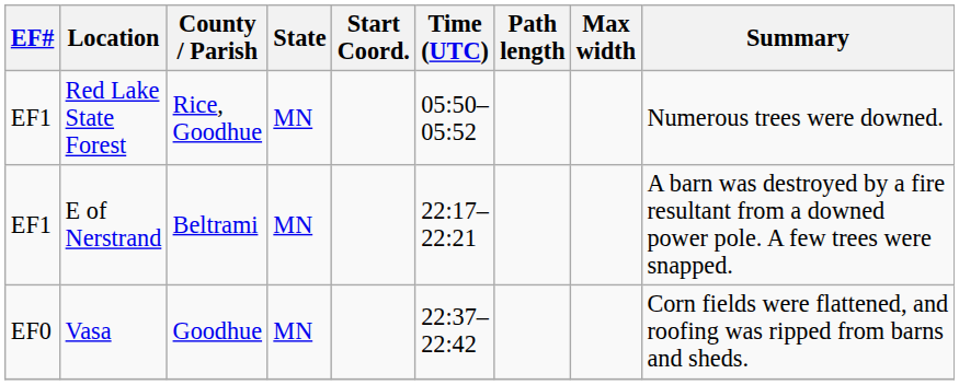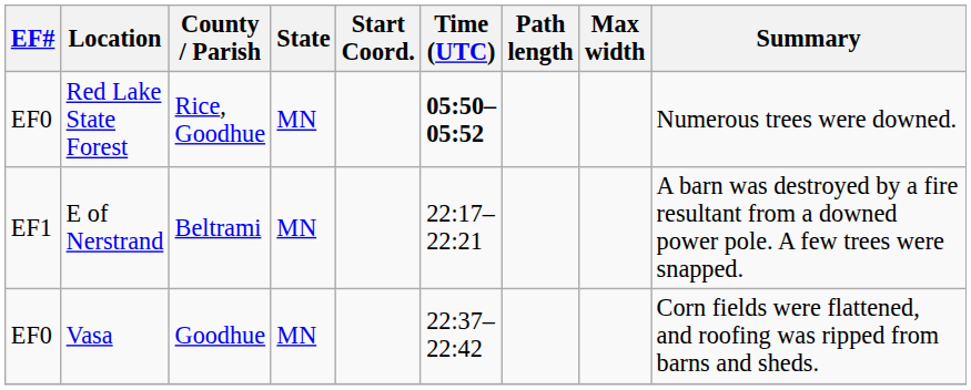 <table class="wikitable sortable" style="width:100%;">
 <tr>
 <th scope="col" style="width:3%; text-align:center;"><a href='#'>EF#</a></th>
 <th scope="col" style="width:7%; text-align:center;" class="unsortable">Location</th>
 <th scope="col" style="width:6%; text-align:center;" class="unsortable">County / Parish</th>
 <th scope="col" style="width:5%; text-align:center;">State</th>
 <th scope="col" style="width:6%; text-align:center;">Start Coord.</th>
 <th scope="col" style="width:6%; text-align:center;">Time (<a href='#'>UTC</a>)</th>
 <th scope="col" style="width:6%; text-align:center;">Path length</th>
 <th scope="col" style="width:6%; text-align:center;">Max width</th>
 <th scope="col" class="unsortable" style="width:48%; text-align:center;">Summary</th>
 </tr>
 <tr>
-<td bgcolor=>EF1</td>
+<td bgcolor=>EF0</td>
 <td><a href='#'>Red Lake State Forest</a></td>
 <td><a href='#'>Rice</a>, <a href='#'>Goodhue</a></td>
 <td><a href='#'>MN</a></td>
 <td></td>
-<td>05:50–05:52</td>
+<td><strong>05:50–05:52</strong></td>
 <td></td>
 <td></td>
 <td>Numerous trees were downed.</td>
 </tr>
 <tr>
 <td bgcolor=>EF1</td>
 <td>E of <a href='#'>Nerstrand</a></td>
 <td><a href='#'>Beltrami</a></td>
 <td><a href='#'>MN</a></td>
 <td></td>
 <td>22:17–22:21</td>
 <td></td>
 <td></td>
 <td>A barn was destroyed by a fire resultant from a downed power pole. A few trees were snapped.</td>
 </tr>
 <tr>
 <td bgcolor=>EF0</td>
 <td><a href='#'>Vasa</a></td>
 <td><a href='#'>Goodhue</a></td>
 <td><a href='#'>MN</a></td>
 <td></td>
 <td>22:37–22:42</td>
 <td></td>
 <td></td>
 <td>Corn fields were flattened, and roofing was ripped from barns and sheds.</td>
 </tr>
 <tr>
 </tr>
 </table>
